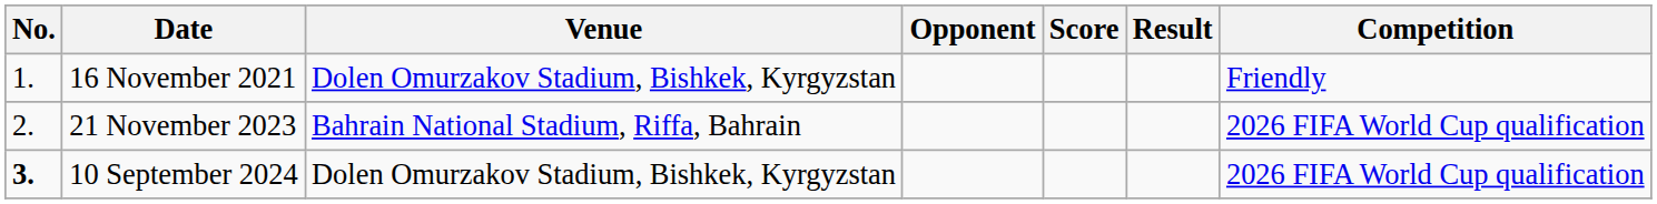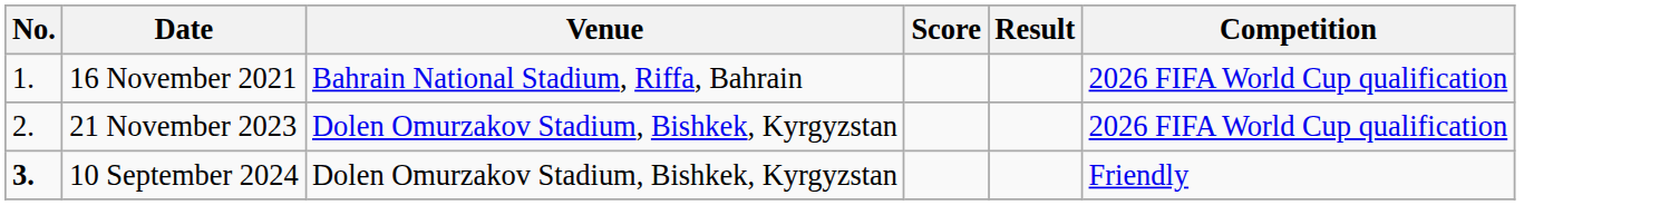 <table class="wikitable" style="font-size:95%;">
 <tr>
 <th>No.</th>
 <th>Date</th>
 <th>Venue</th>
-<th>Opponent</th>
 <th>Score</th>
 <th>Result</th>
 <th>Competition</th>
 </tr>
 <tr>
 <td>1.</td>
 <td>16 November 2021</td>
-<td><a href='#'>Dolen Omurzakov Stadium</a>, <a href='#'>Bishkek</a>, Kyrgyzstan</td>
+<td><a href='#'>Bahrain National Stadium</a>, <a href='#'>Riffa</a>, Bahrain</td>
 <td></td>
 <td></td>
-<td></td>
-<td><a href='#'>Friendly</a></td>
+<td><a href='#'>2026 FIFA World Cup qualification</a></td>
 </tr>
 <tr>
 <td>2.</td>
 <td>21 November 2023</td>
-<td><a href='#'>Bahrain National Stadium</a>, <a href='#'>Riffa</a>, Bahrain</td>
-<td></td>
+<td><a href='#'>Dolen Omurzakov Stadium</a>, <a href='#'>Bishkek</a>, Kyrgyzstan</td>
 <td></td>
 <td></td>
 <td><a href='#'>2026 FIFA World Cup qualification</a></td>
 </tr>
 <tr>
 <td><strong>3.</strong></td>
 <td>10 September 2024</td>
 <td>Dolen Omurzakov Stadium, Bishkek, Kyrgyzstan</td>
 <td></td>
 <td></td>
-<td></td>
-<td><a href='#'>2026 FIFA World Cup qualification</a></td>
+<td><a href='#'>Friendly</a></td>
 </tr>
 </table>
